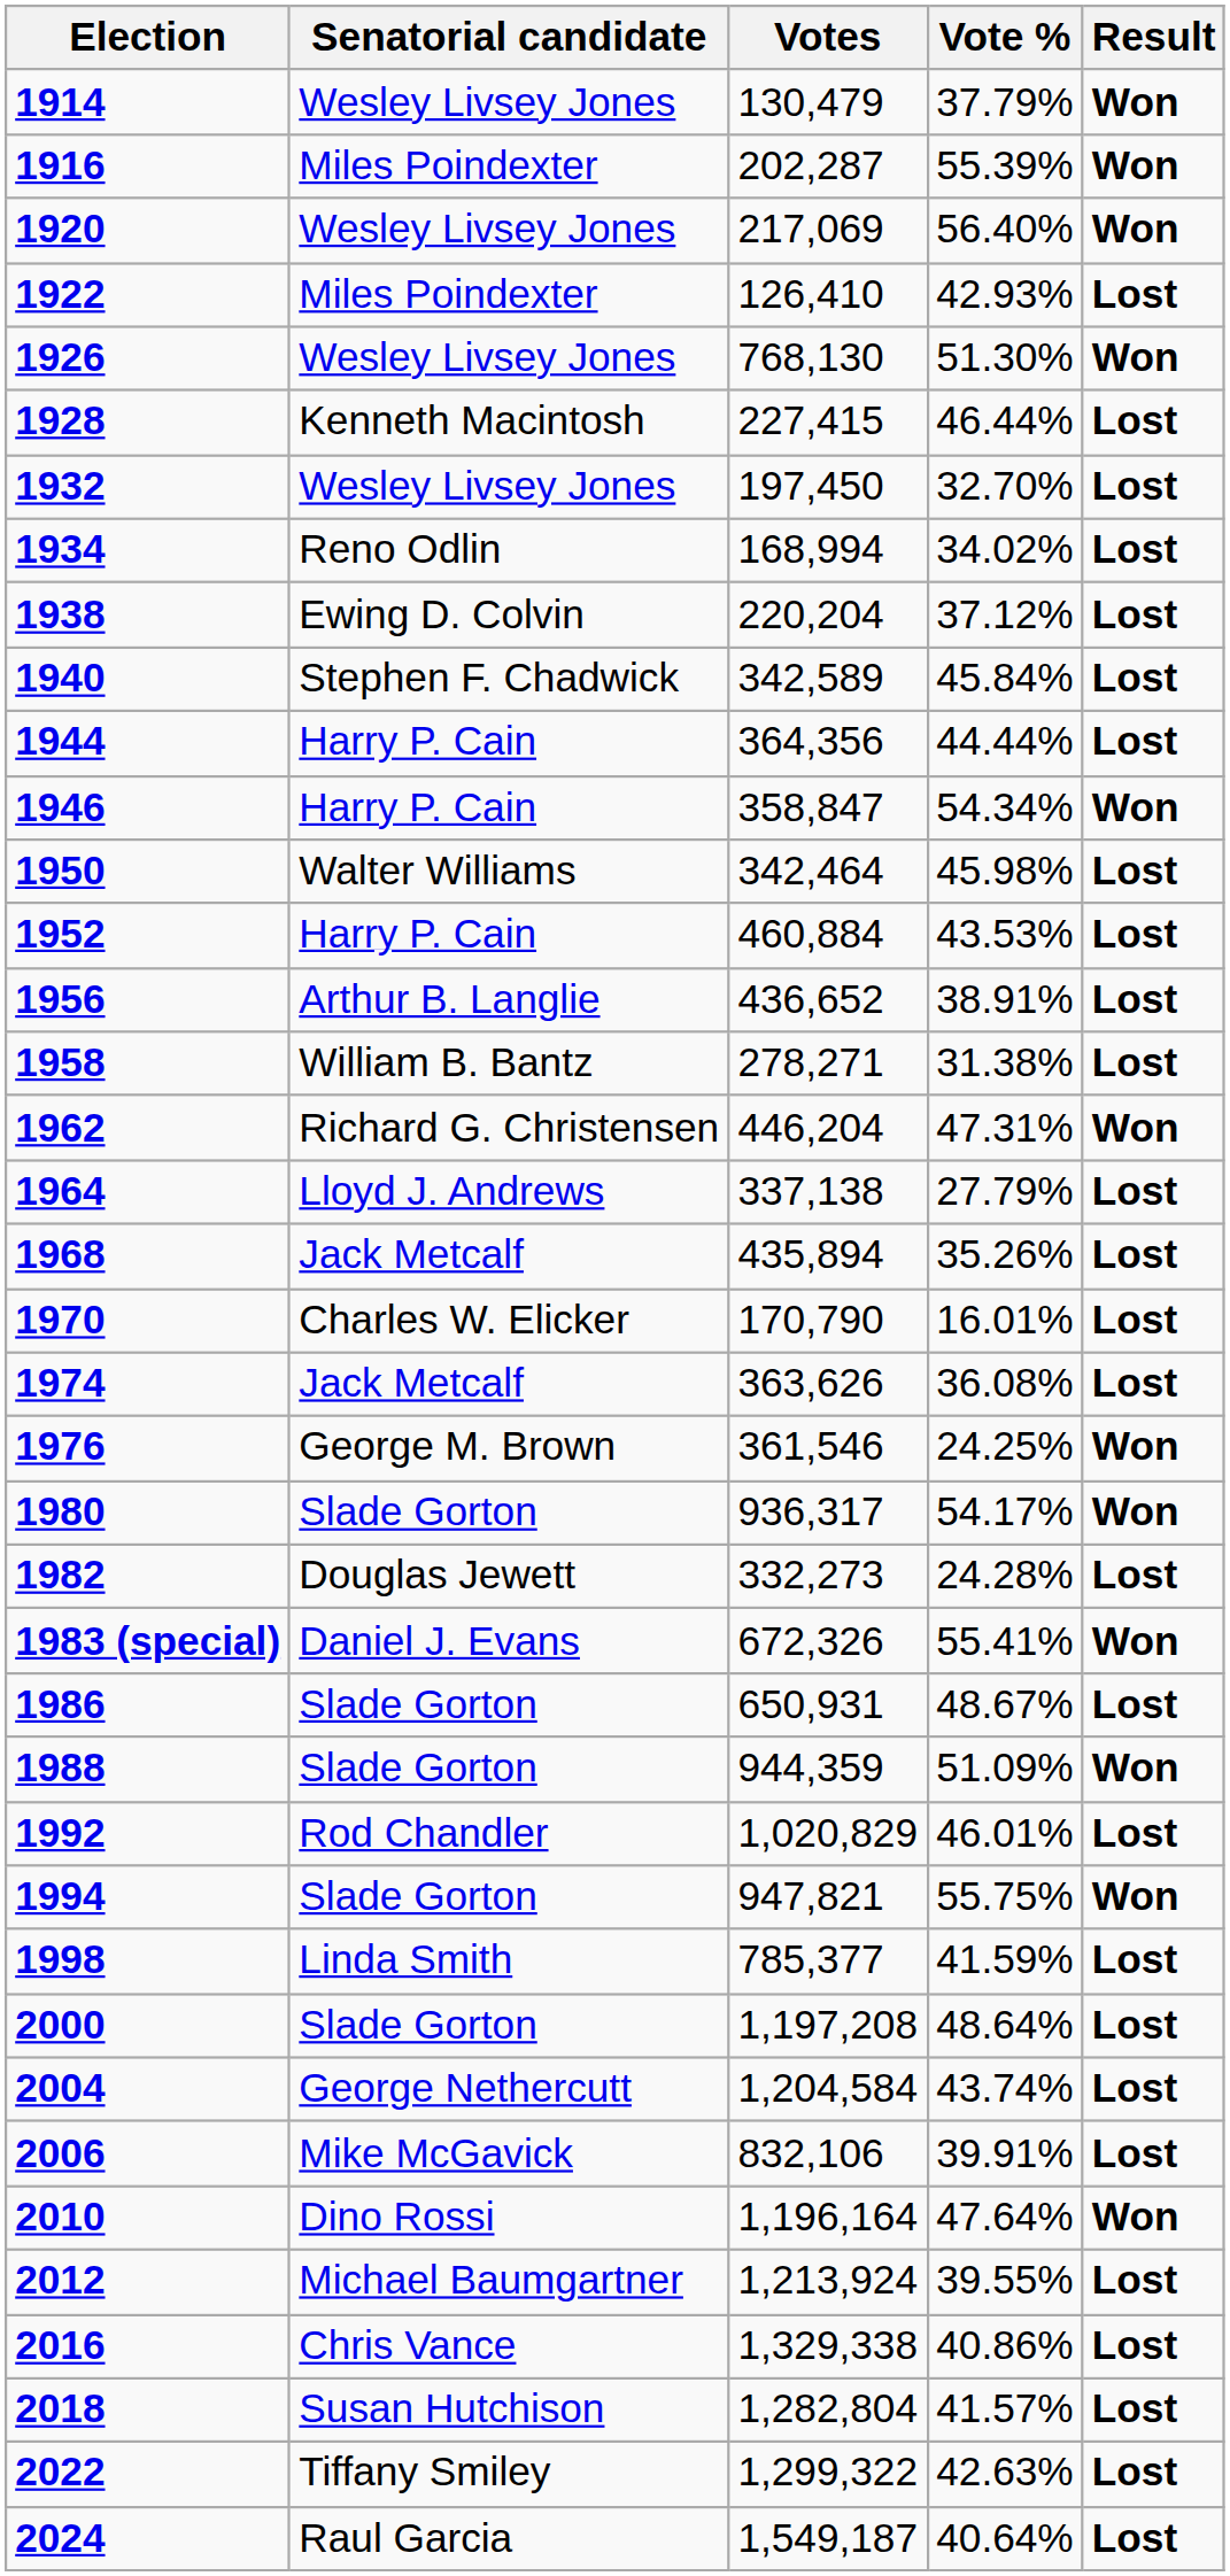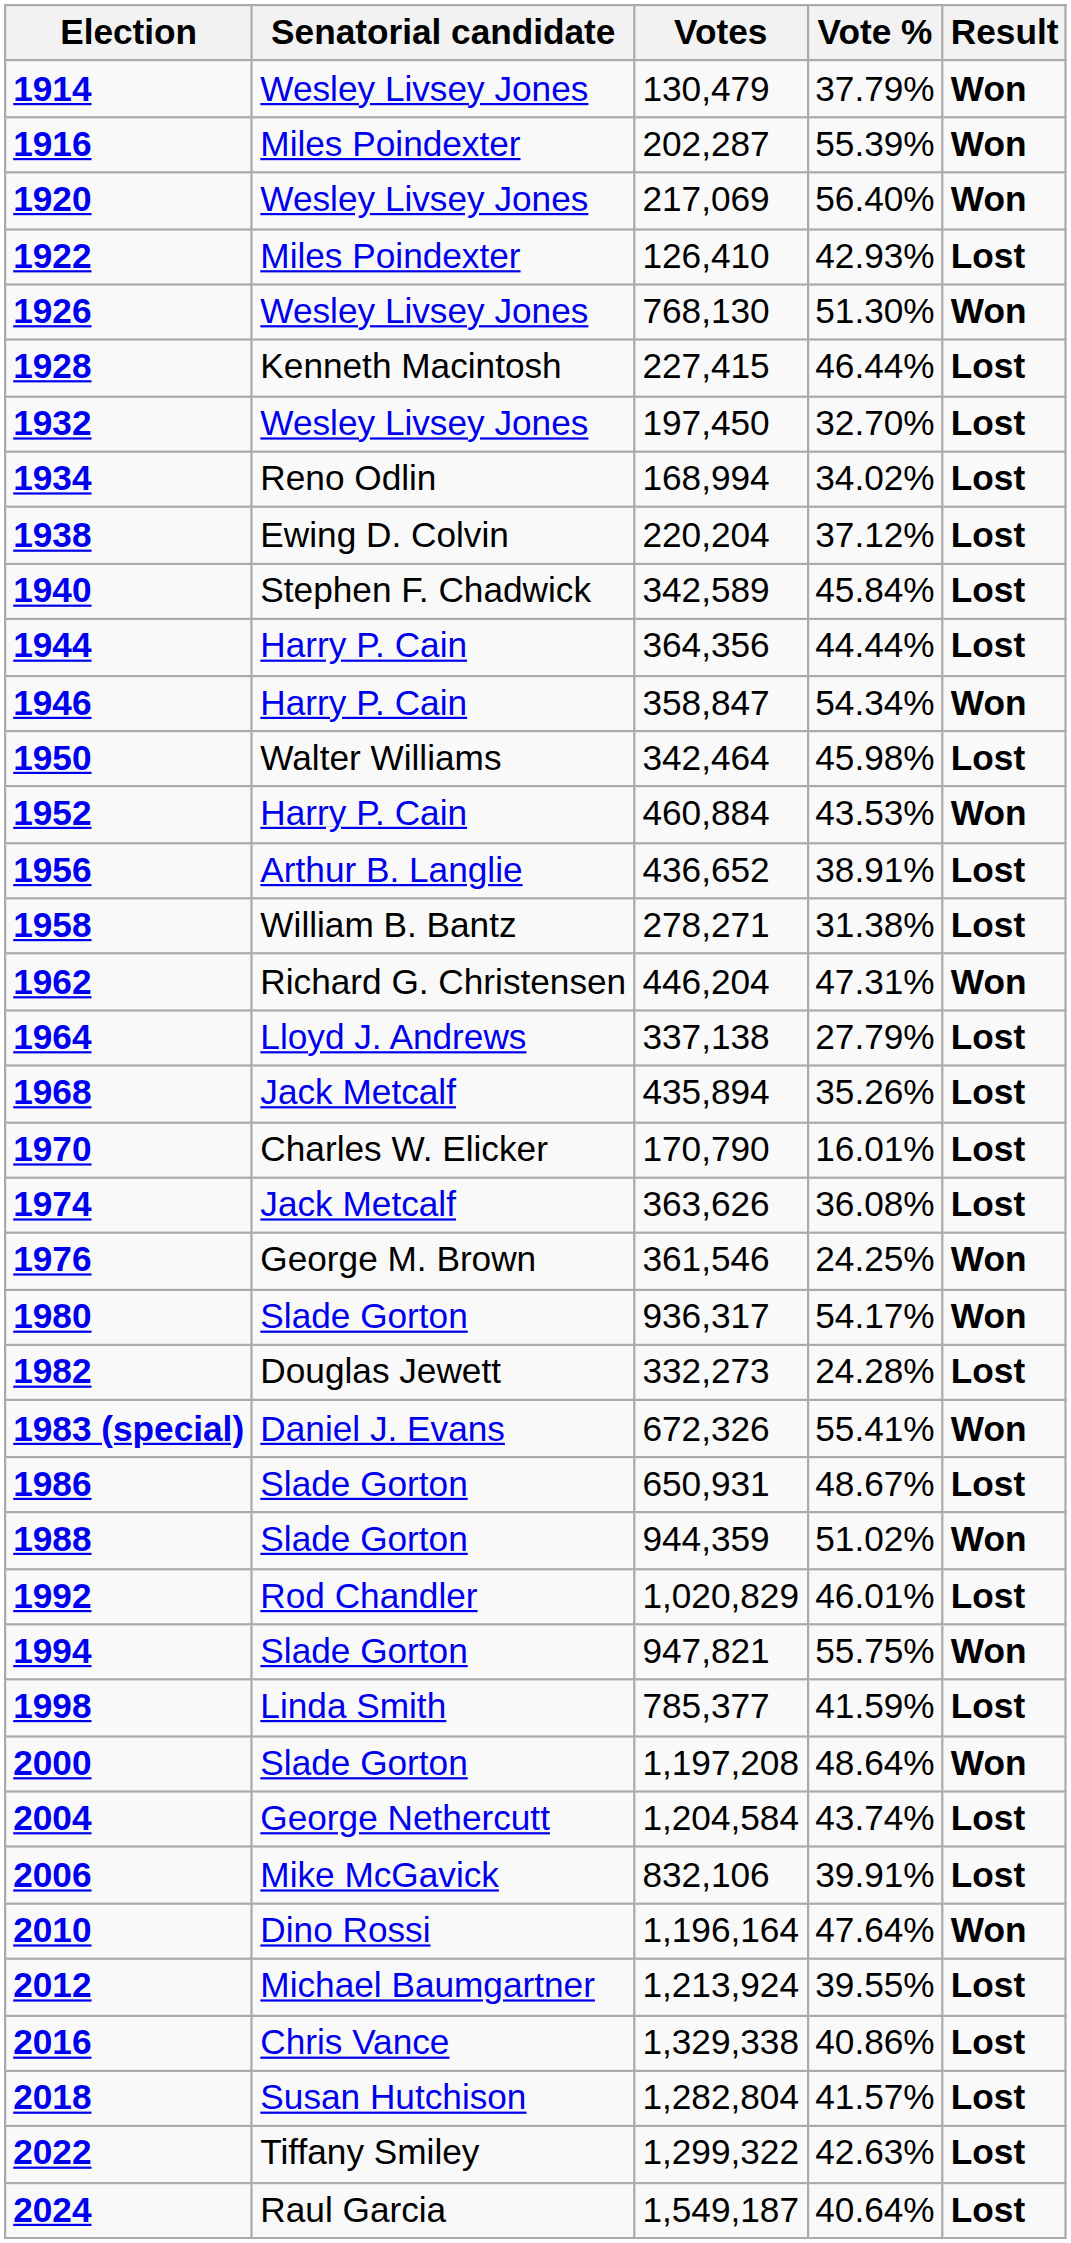 <table class="wikitable">
 <tr>
 <th>Election</th>
 <th>Senatorial candidate</th>
 <th>Votes</th>
 <th>Vote %</th>
 <th>Result</th>
 </tr>
 <tr>
 <td><strong><a href='#'>1914</a></strong></td>
 <td><a href='#'>Wesley Livsey Jones</a></td>
 <td>130,479</td>
 <td>37.79%</td>
 <td><strong>Won</strong> </td>
 </tr>
 <tr>
 <td><strong><a href='#'>1916</a></strong></td>
 <td><a href='#'>Miles Poindexter</a></td>
 <td>202,287</td>
 <td>55.39%</td>
 <td><strong>Won</strong> </td>
 </tr>
 <tr>
 <td><strong><a href='#'>1920</a></strong></td>
 <td><a href='#'>Wesley Livsey Jones</a></td>
 <td>217,069</td>
 <td>56.40%</td>
 <td><strong>Won</strong> </td>
 </tr>
 <tr>
 <td><strong><a href='#'>1922</a></strong></td>
 <td><a href='#'>Miles Poindexter</a></td>
 <td>126,410</td>
 <td>42.93%</td>
 <td><strong>Lost</strong> </td>
 </tr>
 <tr>
 <td><strong><a href='#'>1926</a></strong></td>
 <td><a href='#'>Wesley Livsey Jones</a></td>
 <td>768,130</td>
 <td>51.30%</td>
 <td><strong>Won</strong> </td>
 </tr>
 <tr>
 <td><strong><a href='#'>1928</a></strong></td>
 <td>Kenneth Macintosh</td>
 <td>227,415</td>
 <td>46.44%</td>
 <td><strong>Lost</strong> </td>
 </tr>
 <tr>
 <td><strong><a href='#'>1932</a></strong></td>
 <td><a href='#'>Wesley Livsey Jones</a></td>
 <td>197,450</td>
 <td>32.70%</td>
 <td><strong>Lost</strong> </td>
 </tr>
 <tr>
 <td><strong><a href='#'>1934</a></strong></td>
 <td>Reno Odlin</td>
 <td>168,994</td>
 <td>34.02%</td>
 <td><strong>Lost</strong> </td>
 </tr>
 <tr>
 <td><strong><a href='#'>1938</a></strong></td>
 <td>Ewing D. Colvin</td>
 <td>220,204</td>
 <td>37.12%</td>
 <td><strong>Lost</strong> </td>
 </tr>
 <tr>
 <td><strong><a href='#'>1940</a></strong></td>
 <td>Stephen F. Chadwick</td>
 <td>342,589</td>
 <td>45.84%</td>
 <td><strong>Lost</strong> </td>
 </tr>
 <tr>
 <td><strong><a href='#'>1944</a></strong></td>
 <td><a href='#'>Harry P. Cain</a></td>
 <td>364,356</td>
 <td>44.44%</td>
 <td><strong>Lost</strong> </td>
 </tr>
 <tr>
 <td><strong><a href='#'>1946</a></strong></td>
 <td><a href='#'>Harry P. Cain</a></td>
 <td>358,847</td>
 <td>54.34%</td>
 <td><strong>Won</strong> </td>
 </tr>
 <tr>
 <td><strong><a href='#'>1950</a></strong></td>
 <td>Walter Williams</td>
 <td>342,464</td>
 <td>45.98%</td>
 <td><strong>Lost</strong> </td>
 </tr>
 <tr>
 <td><strong><a href='#'>1952</a></strong></td>
 <td><a href='#'>Harry P. Cain</a></td>
 <td>460,884</td>
 <td>43.53%</td>
-<td><strong>Lost</strong> </td>
+<td><strong>Won</strong> </td>
 </tr>
 <tr>
 <td><strong><a href='#'>1956</a></strong></td>
 <td><a href='#'>Arthur B. Langlie</a></td>
 <td>436,652</td>
 <td>38.91%</td>
 <td><strong>Lost</strong> </td>
 </tr>
 <tr>
 <td><strong><a href='#'>1958</a></strong></td>
 <td>William B. Bantz</td>
 <td>278,271</td>
 <td>31.38%</td>
 <td><strong>Lost</strong> </td>
 </tr>
 <tr>
 <td><strong><a href='#'>1962</a></strong></td>
 <td>Richard G. Christensen</td>
 <td>446,204</td>
 <td>47.31%</td>
 <td><strong>Won</strong> </td>
 </tr>
 <tr>
 <td><strong><a href='#'>1964</a></strong></td>
 <td><a href='#'>Lloyd J. Andrews</a></td>
 <td>337,138</td>
 <td>27.79%</td>
 <td><strong>Lost</strong> </td>
 </tr>
 <tr>
 <td><strong><a href='#'>1968</a></strong></td>
 <td><a href='#'>Jack Metcalf</a></td>
 <td>435,894</td>
 <td>35.26%</td>
 <td><strong>Lost</strong> </td>
 </tr>
 <tr>
 <td><strong><a href='#'>1970</a></strong></td>
 <td>Charles W. Elicker</td>
 <td>170,790</td>
 <td>16.01%</td>
 <td><strong>Lost</strong> </td>
 </tr>
 <tr>
 <td><strong><a href='#'>1974</a></strong></td>
 <td><a href='#'>Jack Metcalf</a></td>
 <td>363,626</td>
 <td>36.08%</td>
 <td><strong>Lost</strong> </td>
 </tr>
 <tr>
 <td><strong><a href='#'>1976</a></strong></td>
 <td>George M. Brown</td>
 <td>361,546</td>
 <td>24.25%</td>
 <td><strong>Won</strong> </td>
 </tr>
 <tr>
 <td><strong><a href='#'>1980</a></strong></td>
 <td><a href='#'>Slade Gorton</a></td>
 <td>936,317</td>
 <td>54.17%</td>
 <td><strong>Won</strong> </td>
 </tr>
 <tr>
 <td><strong><a href='#'>1982</a></strong></td>
 <td>Douglas Jewett</td>
 <td>332,273</td>
 <td>24.28%</td>
 <td><strong>Lost</strong> </td>
 </tr>
 <tr>
 <td><strong><a href='#'>1983 (special)</a></strong></td>
 <td><a href='#'>Daniel J. Evans</a></td>
 <td>672,326</td>
 <td>55.41%</td>
 <td><strong>Won</strong> </td>
 </tr>
 <tr>
 <td><strong><a href='#'>1986</a></strong></td>
 <td><a href='#'>Slade Gorton</a></td>
 <td>650,931</td>
 <td>48.67%</td>
 <td><strong>Lost</strong> </td>
 </tr>
 <tr>
 <td><strong><a href='#'>1988</a></strong></td>
 <td><a href='#'>Slade Gorton</a></td>
 <td>944,359</td>
-<td>51.09%</td>
+<td>51.02%</td>
 <td><strong>Won</strong> </td>
 </tr>
 <tr>
 <td><strong><a href='#'>1992</a></strong></td>
 <td><a href='#'>Rod Chandler</a></td>
 <td>1,020,829</td>
 <td>46.01%</td>
 <td><strong>Lost</strong> </td>
 </tr>
 <tr>
 <td><strong><a href='#'>1994</a></strong></td>
 <td><a href='#'>Slade Gorton</a></td>
 <td>947,821</td>
 <td>55.75%</td>
 <td><strong>Won</strong> </td>
 </tr>
 <tr>
 <td><strong><a href='#'>1998</a></strong></td>
 <td><a href='#'>Linda Smith</a></td>
 <td>785,377</td>
 <td>41.59%</td>
 <td><strong>Lost</strong> </td>
 </tr>
 <tr>
 <td><strong><a href='#'>2000</a></strong></td>
 <td><a href='#'>Slade Gorton</a></td>
 <td>1,197,208</td>
 <td>48.64%</td>
-<td><strong>Lost</strong> </td>
+<td><strong>Won</strong> </td>
 </tr>
 <tr>
 <td><strong><a href='#'>2004</a></strong></td>
 <td><a href='#'>George Nethercutt</a></td>
 <td>1,204,584</td>
 <td>43.74%</td>
 <td><strong>Lost</strong> </td>
 </tr>
 <tr>
 <td><strong><a href='#'>2006</a></strong></td>
 <td><a href='#'>Mike McGavick</a></td>
 <td>832,106</td>
 <td>39.91%</td>
 <td><strong>Lost</strong> </td>
 </tr>
 <tr>
 <td><strong><a href='#'>2010</a></strong></td>
 <td><a href='#'>Dino Rossi</a></td>
 <td>1,196,164</td>
 <td>47.64%</td>
 <td><strong>Won</strong> </td>
 </tr>
 <tr>
 <td><strong><a href='#'>2012</a></strong></td>
 <td><a href='#'>Michael Baumgartner</a></td>
 <td>1,213,924</td>
 <td>39.55%</td>
 <td><strong>Lost</strong> </td>
 </tr>
 <tr>
 <td><strong><a href='#'>2016</a></strong></td>
 <td><a href='#'>Chris Vance</a></td>
 <td>1,329,338</td>
 <td>40.86%</td>
 <td><strong>Lost</strong> </td>
 </tr>
 <tr>
 <td><strong><a href='#'>2018</a></strong></td>
 <td><a href='#'>Susan Hutchison</a></td>
 <td>1,282,804</td>
 <td>41.57%</td>
 <td><strong>Lost</strong> </td>
 </tr>
 <tr>
 <td><strong><a href='#'>2022</a></strong></td>
 <td>Tiffany Smiley</td>
 <td>1,299,322</td>
 <td>42.63%</td>
 <td><strong>Lost</strong> </td>
 </tr>
 <tr>
 <td><strong><a href='#'>2024</a></strong></td>
 <td>Raul Garcia</td>
 <td>1,549,187</td>
 <td>40.64%</td>
 <td><strong>Lost</strong> </td>
 </tr>
 </table>
